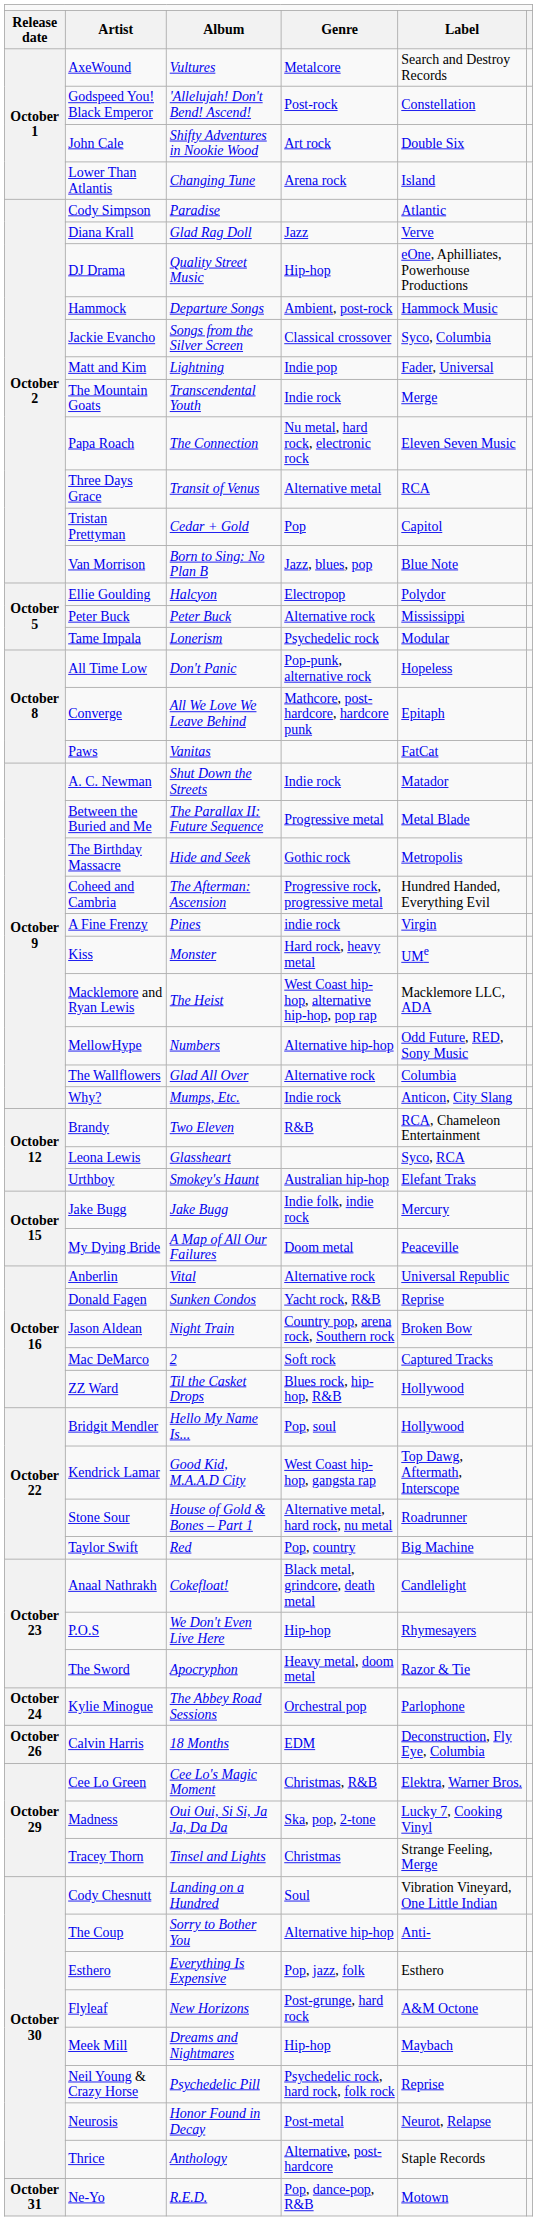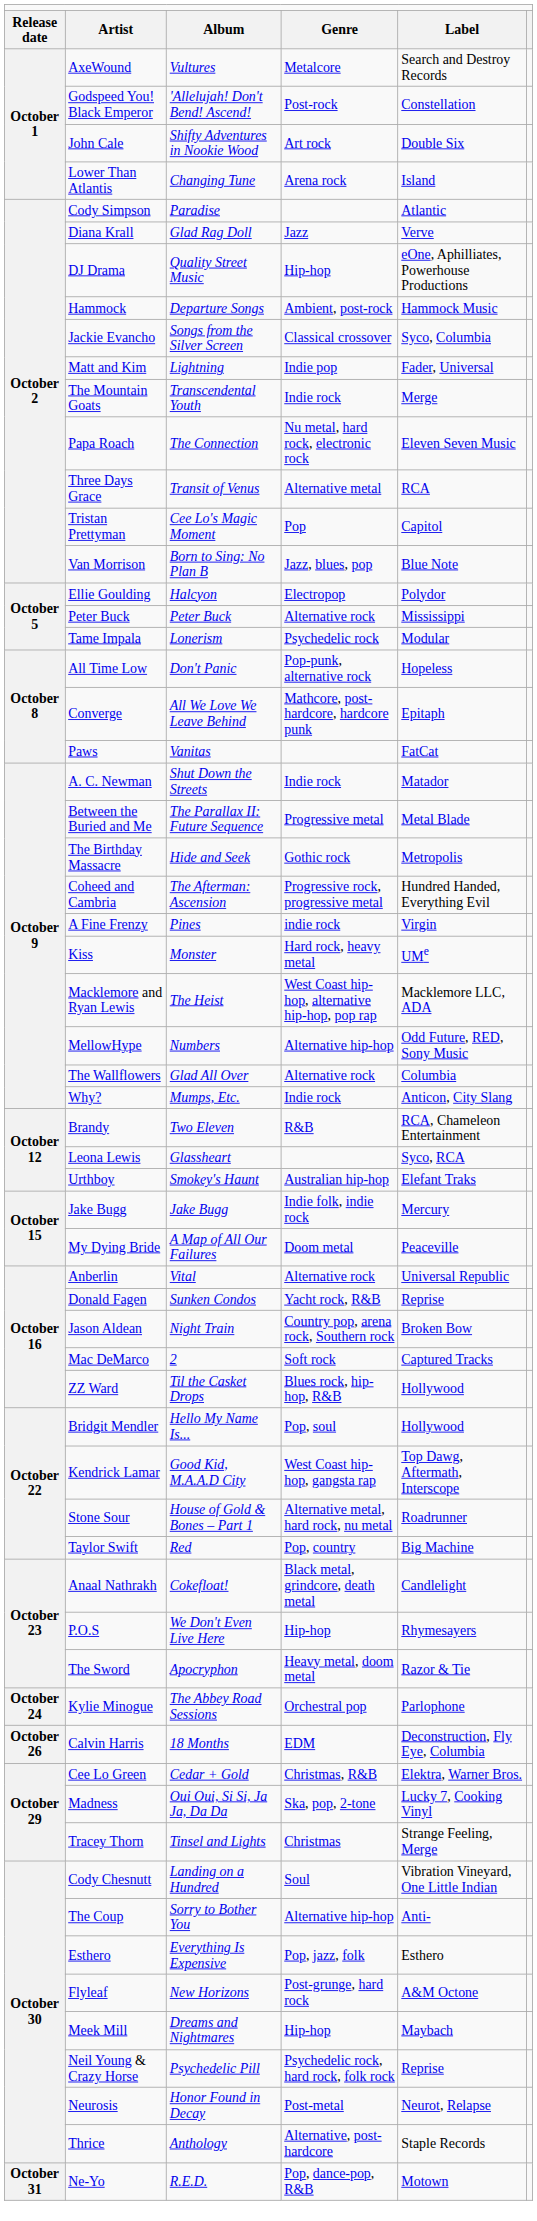 <table class="wikitable plainrowheaders">
 <tr>
 <td colspan="6" style="text-align:center;"></td>
 </tr>
 <tr>
 <th scope="col">Release date</th>
 <th scope="col">Artist</th>
 <th scope="col">Album</th>
 <th scope="col">Genre</th>
 <th scope="col">Label</th>
 <th scope="col"></th>
 </tr>
 <tr>
 <th scope="row" rowspan="4" style="text-align:center;">October<br>1</th>
 <td><a href='#'>AxeWound</a></td>
 <td><em><a href='#'>Vultures</a></em></td>
 <td><a href='#'>Metalcore</a></td>
 <td>Search and Destroy Records</td>
 <td></td>
 </tr>
 <tr>
 <td><a href='#'>Godspeed You! Black Emperor</a></td>
 <td><em><a href='#'>'Allelujah! Don't Bend! Ascend!</a></em></td>
 <td><a href='#'>Post-rock</a></td>
 <td><a href='#'>Constellation</a></td>
 <td></td>
 </tr>
 <tr>
 <td><a href='#'>John Cale</a></td>
 <td><em><a href='#'>Shifty Adventures in Nookie Wood</a></em></td>
 <td><a href='#'>Art rock</a></td>
 <td><a href='#'>Double Six</a></td>
 <td></td>
 </tr>
 <tr>
 <td><a href='#'>Lower Than Atlantis</a></td>
 <td><em><a href='#'>Changing Tune</a></em></td>
 <td><a href='#'>Arena rock</a></td>
 <td><a href='#'>Island</a></td>
 <td></td>
 </tr>
 <tr>
 <th scope="row" rowspan="11" style="text-align:center;">October<br>2</th>
 <td><a href='#'>Cody Simpson</a></td>
 <td><em><a href='#'>Paradise</a></em></td>
 <td></td>
 <td><a href='#'>Atlantic</a></td>
 <td></td>
 </tr>
 <tr>
 <td><a href='#'>Diana Krall</a></td>
 <td><em><a href='#'>Glad Rag Doll</a></em></td>
 <td><a href='#'>Jazz</a></td>
 <td><a href='#'>Verve</a></td>
 <td></td>
 </tr>
 <tr>
 <td><a href='#'>DJ Drama</a></td>
 <td><em><a href='#'>Quality Street Music</a></em></td>
 <td><a href='#'>Hip-hop</a></td>
 <td><a href='#'>eOne</a>, Aphilliates, Powerhouse Productions</td>
 <td></td>
 </tr>
 <tr>
 <td><a href='#'>Hammock</a></td>
 <td><em><a href='#'>Departure Songs</a></em></td>
 <td><a href='#'>Ambient</a>, <a href='#'>post-rock</a></td>
 <td><a href='#'>Hammock Music</a></td>
 <td></td>
 </tr>
 <tr>
 <td><a href='#'>Jackie Evancho</a></td>
 <td><em><a href='#'>Songs from the Silver Screen</a></em></td>
 <td><a href='#'>Classical crossover</a></td>
 <td><a href='#'>Syco</a>, <a href='#'>Columbia</a></td>
 <td></td>
 </tr>
 <tr>
 <td><a href='#'>Matt and Kim</a></td>
 <td><em><a href='#'>Lightning</a></em></td>
 <td><a href='#'>Indie pop</a></td>
 <td><a href='#'>Fader</a>, <a href='#'>Universal</a></td>
 <td></td>
 </tr>
 <tr>
 <td><a href='#'>The Mountain Goats</a></td>
 <td><em><a href='#'>Transcendental Youth</a></em></td>
 <td><a href='#'>Indie rock</a></td>
 <td><a href='#'>Merge</a></td>
 <td></td>
 </tr>
 <tr>
 <td><a href='#'>Papa Roach</a></td>
 <td><em><a href='#'>The Connection</a></em></td>
 <td><a href='#'>Nu metal</a>, <a href='#'>hard rock</a>, <a href='#'>electronic rock</a></td>
 <td><a href='#'>Eleven Seven Music</a></td>
 <td></td>
 </tr>
 <tr>
 <td><a href='#'>Three Days Grace</a></td>
 <td><em><a href='#'>Transit of Venus</a></em></td>
 <td><a href='#'>Alternative metal</a></td>
 <td><a href='#'>RCA</a></td>
 <td></td>
 </tr>
 <tr>
 <td><a href='#'>Tristan Prettyman</a></td>
-<td><em><a href='#'>Cedar + Gold</a></em></td>
+<td><em><a href='#'>Cee Lo's Magic Moment</a></em></td>
 <td><a href='#'>Pop</a></td>
 <td><a href='#'>Capitol</a></td>
 <td></td>
 </tr>
 <tr>
 <td><a href='#'>Van Morrison</a></td>
 <td><em><a href='#'>Born to Sing: No Plan B</a></em></td>
 <td><a href='#'>Jazz</a>, <a href='#'>blues</a>, <a href='#'>pop</a></td>
 <td><a href='#'>Blue Note</a></td>
 <td></td>
 </tr>
 <tr>
 <th scope="row" rowspan="3" style="text-align:center;">October<br>5</th>
 <td><a href='#'>Ellie Goulding</a></td>
 <td><em><a href='#'>Halcyon</a></em></td>
 <td><a href='#'>Electropop</a></td>
 <td><a href='#'>Polydor</a></td>
 <td></td>
 </tr>
 <tr>
 <td><a href='#'>Peter Buck</a></td>
 <td><em><a href='#'>Peter Buck</a></em></td>
 <td><a href='#'>Alternative rock</a></td>
 <td><a href='#'>Mississippi</a></td>
 <td></td>
 </tr>
 <tr>
 <td><a href='#'>Tame Impala</a></td>
 <td><em><a href='#'>Lonerism</a></em></td>
 <td><a href='#'>Psychedelic rock</a></td>
 <td><a href='#'>Modular</a></td>
 <td></td>
 </tr>
 <tr>
 <th scope="row" rowspan="3" style="text-align:center;">October<br>8</th>
 <td><a href='#'>All Time Low</a></td>
 <td><em><a href='#'>Don't Panic</a></em></td>
 <td><a href='#'>Pop-punk</a>, <a href='#'>alternative rock</a></td>
 <td><a href='#'>Hopeless</a></td>
 <td></td>
 </tr>
 <tr>
 <td><a href='#'>Converge</a></td>
 <td><em><a href='#'>All We Love We Leave Behind</a></em></td>
 <td><a href='#'>Mathcore</a>, <a href='#'>post-hardcore</a>, <a href='#'>hardcore punk</a></td>
 <td><a href='#'>Epitaph</a></td>
 <td></td>
 </tr>
 <tr>
 <td><a href='#'>Paws</a></td>
 <td><em><a href='#'>Vanitas</a></em></td>
 <td></td>
 <td><a href='#'>FatCat</a></td>
 <td></td>
 </tr>
 <tr>
 <th scope="row" rowspan="10" style="text-align:center;">October<br>9</th>
 <td><a href='#'>A. C. Newman</a></td>
 <td><em><a href='#'>Shut Down the Streets</a></em></td>
 <td><a href='#'>Indie rock</a></td>
 <td><a href='#'>Matador</a></td>
 <td></td>
 </tr>
 <tr>
 <td><a href='#'>Between the Buried and Me</a></td>
 <td><em><a href='#'>The Parallax II: Future Sequence</a></em></td>
 <td><a href='#'>Progressive metal</a></td>
 <td><a href='#'>Metal Blade</a></td>
 <td></td>
 </tr>
 <tr>
 <td><a href='#'>The Birthday Massacre</a></td>
 <td><em><a href='#'>Hide and Seek</a></em></td>
 <td><a href='#'>Gothic rock</a></td>
 <td><a href='#'>Metropolis</a></td>
 <td></td>
 </tr>
 <tr>
 <td><a href='#'>Coheed and Cambria</a></td>
 <td><em><a href='#'>The Afterman: Ascension</a></em></td>
 <td><a href='#'>Progressive rock</a>, <a href='#'>progressive metal</a></td>
 <td>Hundred Handed, Everything Evil</td>
 <td></td>
 </tr>
 <tr>
 <td><a href='#'>A Fine Frenzy</a></td>
 <td><em><a href='#'>Pines</a></em></td>
 <td><a href='#'>indie rock</a></td>
 <td><a href='#'>Virgin</a></td>
 <td></td>
 </tr>
 <tr>
 <td><a href='#'>Kiss</a></td>
 <td><em><a href='#'>Monster</a></em></td>
 <td><a href='#'>Hard rock</a>, <a href='#'>heavy metal</a></td>
 <td><a href='#'>UM<sup>e</sup></a></td>
 <td></td>
 </tr>
 <tr>
 <td><a href='#'>Macklemore</a> and <a href='#'>Ryan Lewis</a></td>
 <td><em><a href='#'>The Heist</a></em></td>
 <td><a href='#'>West Coast hip-hop</a>, <a href='#'>alternative hip-hop</a>, <a href='#'>pop rap</a></td>
 <td>Macklemore LLC, <a href='#'>ADA</a></td>
 <td></td>
 </tr>
 <tr>
 <td><a href='#'>MellowHype</a></td>
 <td><em><a href='#'>Numbers</a></em></td>
 <td><a href='#'>Alternative hip-hop</a></td>
 <td><a href='#'>Odd Future</a>, <a href='#'>RED</a>, <a href='#'>Sony Music</a></td>
 <td></td>
 </tr>
 <tr>
 <td><a href='#'>The Wallflowers</a></td>
 <td><em><a href='#'>Glad All Over</a></em></td>
 <td><a href='#'>Alternative rock</a></td>
 <td><a href='#'>Columbia</a></td>
 <td></td>
 </tr>
 <tr>
 <td><a href='#'>Why?</a></td>
 <td><em><a href='#'>Mumps, Etc.</a></em></td>
 <td><a href='#'>Indie rock</a></td>
 <td><a href='#'>Anticon</a>, <a href='#'>City Slang</a></td>
 <td></td>
 </tr>
 <tr>
 <th scope="row" rowspan="3" style="text-align:center;">October<br>12</th>
 <td><a href='#'>Brandy</a></td>
 <td><em><a href='#'>Two Eleven</a></em></td>
 <td><a href='#'>R&B</a></td>
 <td><a href='#'>RCA</a>, Chameleon Entertainment</td>
 <td></td>
 </tr>
 <tr>
 <td><a href='#'>Leona Lewis</a></td>
 <td><em><a href='#'>Glassheart</a></em></td>
 <td></td>
 <td><a href='#'>Syco</a>, <a href='#'>RCA</a></td>
 <td></td>
 </tr>
 <tr>
 <td><a href='#'>Urthboy</a></td>
 <td><em><a href='#'>Smokey's Haunt</a></em></td>
 <td><a href='#'>Australian hip-hop</a></td>
 <td><a href='#'>Elefant Traks</a></td>
 <td></td>
 </tr>
 <tr>
 <th scope="row" rowspan="2" style="text-align:center;">October<br>15</th>
 <td><a href='#'>Jake Bugg</a></td>
 <td><em><a href='#'>Jake Bugg</a></em></td>
 <td><a href='#'>Indie folk</a>, <a href='#'>indie rock</a></td>
 <td><a href='#'>Mercury</a></td>
 <td></td>
 </tr>
 <tr>
 <td><a href='#'>My Dying Bride</a></td>
 <td><em><a href='#'>A Map of All Our Failures</a></em></td>
 <td><a href='#'>Doom metal</a></td>
 <td><a href='#'>Peaceville</a></td>
 <td></td>
 </tr>
 <tr>
 <th scope="row" rowspan="5" style="text-align:center;">October<br>16</th>
 <td><a href='#'>Anberlin</a></td>
 <td><em><a href='#'>Vital</a></em></td>
 <td><a href='#'>Alternative rock</a></td>
 <td><a href='#'>Universal Republic</a></td>
 <td></td>
 </tr>
 <tr>
 <td><a href='#'>Donald Fagen</a></td>
 <td><em><a href='#'>Sunken Condos</a></em></td>
 <td><a href='#'>Yacht rock</a>, <a href='#'>R&B</a></td>
 <td><a href='#'>Reprise</a></td>
 <td></td>
 </tr>
 <tr>
 <td><a href='#'>Jason Aldean</a></td>
 <td><em><a href='#'>Night Train</a></em></td>
 <td><a href='#'>Country pop</a>, <a href='#'>arena rock</a>, <a href='#'>Southern rock</a></td>
 <td><a href='#'>Broken Bow</a></td>
 <td></td>
 </tr>
 <tr>
 <td><a href='#'>Mac DeMarco</a></td>
 <td><em><a href='#'>2</a></em></td>
 <td><a href='#'>Soft rock</a></td>
 <td><a href='#'>Captured Tracks</a></td>
 <td></td>
 </tr>
 <tr>
 <td><a href='#'>ZZ Ward</a></td>
 <td><em><a href='#'>Til the Casket Drops</a></em></td>
 <td><a href='#'>Blues rock</a>, <a href='#'>hip-hop</a>, <a href='#'>R&B</a></td>
 <td><a href='#'>Hollywood</a></td>
 <td></td>
 </tr>
 <tr>
 <th scope="row" rowspan="4" style="text-align:center;">October<br>22</th>
 <td><a href='#'>Bridgit Mendler</a></td>
 <td><em><a href='#'>Hello My Name Is...</a></em></td>
 <td><a href='#'>Pop</a>, <a href='#'>soul</a></td>
 <td><a href='#'>Hollywood</a></td>
 <td></td>
 </tr>
 <tr>
 <td><a href='#'>Kendrick Lamar</a></td>
 <td><em><a href='#'>Good Kid, M.A.A.D City</a></em></td>
 <td><a href='#'>West Coast hip-hop</a>, <a href='#'>gangsta rap</a></td>
 <td><a href='#'>Top Dawg</a>, <a href='#'>Aftermath</a>, <a href='#'>Interscope</a></td>
 <td></td>
 </tr>
 <tr>
 <td><a href='#'>Stone Sour</a></td>
 <td><em><a href='#'>House of Gold & Bones – Part 1</a></em></td>
 <td><a href='#'>Alternative metal</a>, <a href='#'>hard rock</a>, <a href='#'>nu metal</a></td>
 <td><a href='#'>Roadrunner</a></td>
 <td></td>
 </tr>
 <tr>
 <td><a href='#'>Taylor Swift</a></td>
 <td><em><a href='#'>Red</a></em></td>
 <td><a href='#'>Pop</a>, <a href='#'>country</a></td>
 <td><a href='#'>Big Machine</a></td>
 <td></td>
 </tr>
 <tr>
 <th scope="row" rowspan="3" style="text-align:center;">October<br>23</th>
 <td><a href='#'>Anaal Nathrakh</a></td>
 <td><em><a href='#'>Cokefloat!</a></em></td>
 <td><a href='#'>Black metal</a>, <a href='#'>grindcore</a>, <a href='#'>death metal</a></td>
 <td><a href='#'>Candlelight</a></td>
 <td></td>
 </tr>
 <tr>
 <td><a href='#'>P.O.S</a></td>
 <td><em><a href='#'>We Don't Even Live Here</a></em></td>
 <td><a href='#'>Hip-hop</a></td>
 <td><a href='#'>Rhymesayers</a></td>
 <td></td>
 </tr>
 <tr>
 <td><a href='#'>The Sword</a></td>
 <td><em><a href='#'>Apocryphon</a></em></td>
 <td><a href='#'>Heavy metal</a>, <a href='#'>doom metal</a></td>
 <td><a href='#'>Razor & Tie</a></td>
 <td></td>
 </tr>
 <tr>
 <th scope="row" style="text-align:center;">October<br>24</th>
 <td><a href='#'>Kylie Minogue</a></td>
 <td><em><a href='#'>The Abbey Road Sessions</a></em></td>
 <td><a href='#'>Orchestral pop</a></td>
 <td><a href='#'>Parlophone</a></td>
 <td></td>
 </tr>
 <tr>
 <th scope="row" style="text-align:center;">October<br>26</th>
 <td><a href='#'>Calvin Harris</a></td>
 <td><em><a href='#'>18 Months</a></em></td>
 <td><a href='#'>EDM</a></td>
 <td><a href='#'>Deconstruction</a>, <a href='#'>Fly Eye</a>, <a href='#'>Columbia</a></td>
 <td></td>
 </tr>
 <tr>
 <th scope="row" rowspan="3" style="text-align:center;">October<br>29</th>
 <td><a href='#'>Cee Lo Green</a></td>
-<td><em><a href='#'>Cee Lo's Magic Moment</a></em></td>
+<td><em><a href='#'>Cedar + Gold</a></em></td>
 <td><a href='#'>Christmas</a>, <a href='#'>R&B</a></td>
 <td><a href='#'>Elektra</a>, <a href='#'>Warner Bros.</a></td>
 <td></td>
 </tr>
 <tr>
 <td><a href='#'>Madness</a></td>
 <td><em><a href='#'>Oui Oui, Si Si, Ja Ja, Da Da</a></em></td>
 <td><a href='#'>Ska</a>, <a href='#'>pop</a>, <a href='#'>2-tone</a></td>
 <td><a href='#'>Lucky 7</a>, <a href='#'>Cooking Vinyl</a></td>
 <td></td>
 </tr>
 <tr>
 <td><a href='#'>Tracey Thorn</a></td>
 <td><em><a href='#'>Tinsel and Lights</a></em></td>
 <td><a href='#'>Christmas</a></td>
 <td>Strange Feeling, <a href='#'>Merge</a></td>
 <td></td>
 </tr>
 <tr>
 <th scope="row" rowspan="8" style="text-align:center;">October<br>30</th>
 <td><a href='#'>Cody Chesnutt</a></td>
 <td><em><a href='#'>Landing on a Hundred</a></em></td>
 <td><a href='#'>Soul</a></td>
 <td>Vibration Vineyard, <a href='#'>One Little Indian</a></td>
 <td></td>
 </tr>
 <tr>
 <td><a href='#'>The Coup</a></td>
 <td><em><a href='#'>Sorry to Bother You</a></em></td>
 <td><a href='#'>Alternative hip-hop</a></td>
 <td><a href='#'>Anti-</a></td>
 <td></td>
 </tr>
 <tr>
 <td><a href='#'>Esthero</a></td>
 <td><em><a href='#'>Everything Is Expensive</a></em></td>
 <td><a href='#'>Pop</a>, <a href='#'>jazz</a>, <a href='#'>folk</a></td>
 <td>Esthero</td>
 <td></td>
 </tr>
 <tr>
 <td><a href='#'>Flyleaf</a></td>
 <td><em><a href='#'>New Horizons</a></em></td>
 <td><a href='#'>Post-grunge</a>, <a href='#'>hard rock</a></td>
 <td><a href='#'>A&M Octone</a></td>
 <td></td>
 </tr>
 <tr>
 <td><a href='#'>Meek Mill</a></td>
 <td><em><a href='#'>Dreams and Nightmares</a></em></td>
 <td><a href='#'>Hip-hop</a></td>
 <td><a href='#'>Maybach</a></td>
 <td></td>
 </tr>
 <tr>
 <td><a href='#'>Neil Young</a> & <a href='#'>Crazy Horse</a></td>
 <td><em><a href='#'>Psychedelic Pill</a></em></td>
 <td><a href='#'>Psychedelic rock</a>, <a href='#'>hard rock</a>, <a href='#'>folk rock</a></td>
 <td><a href='#'>Reprise</a></td>
 <td></td>
 </tr>
 <tr>
 <td><a href='#'>Neurosis</a></td>
 <td><em><a href='#'>Honor Found in Decay</a></em></td>
 <td><a href='#'>Post-metal</a></td>
 <td><a href='#'>Neurot</a>, <a href='#'>Relapse</a></td>
 <td></td>
 </tr>
 <tr>
 <td><a href='#'>Thrice</a></td>
 <td><em><a href='#'>Anthology</a></em></td>
 <td><a href='#'>Alternative</a>, <a href='#'>post-hardcore</a></td>
 <td>Staple Records</td>
 <td></td>
 </tr>
 <tr>
 <th scope="row" style="text-align:center;">October<br>31</th>
 <td><a href='#'>Ne-Yo</a></td>
 <td><em><a href='#'>R.E.D.</a></em></td>
 <td><a href='#'>Pop</a>, <a href='#'>dance-pop</a>, <a href='#'>R&B</a></td>
 <td><a href='#'>Motown</a></td>
 <td></td>
 </tr>
 </table>
